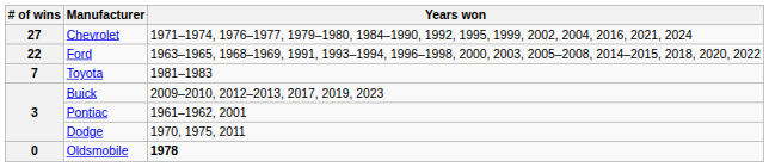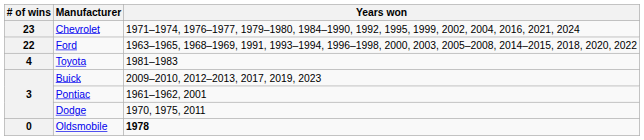 <table class="wikitable" style="font-size: 95%;">
 <tr>
 <th># of wins</th>
 <th>Manufacturer</th>
 <th>Years won</th>
 </tr>
 <tr>
-<th>27</th>
+<th>23</th>
 <td><a href='#'>Chevrolet</a></td>
 <td>1971–1974, 1976–1977, 1979–1980, 1984–1990, 1992, 1995, 1999, 2002, 2004, 2016, 2021, 2024</td>
 </tr>
 <tr>
 <th>22</th>
 <td><a href='#'>Ford</a></td>
 <td>1963–1965, 1968–1969, 1991, 1993–1994, 1996–1998, 2000, 2003, 2005–2008, 2014–2015, 2018, 2020, 2022</td>
 </tr>
 <tr>
-<th>7</th>
+<th>4</th>
 <td><a href='#'>Toyota</a></td>
 <td>1981–1983</td>
 </tr>
 <tr>
 <th rowspan="3">3</th>
 <td><a href='#'>Buick</a></td>
 <td>2009–2010, 2012–2013, 2017, 2019, 2023</td>
 </tr>
 <tr>
 <td><a href='#'>Pontiac</a></td>
 <td>1961–1962, 2001</td>
 </tr>
 <tr>
 <td><a href='#'>Dodge</a></td>
 <td>1970, 1975, 2011</td>
 </tr>
 <tr>
 <th>0</th>
 <td><a href='#'>Oldsmobile</a></td>
 <td><strong>1978</strong></td>
 </tr>
 </table>
